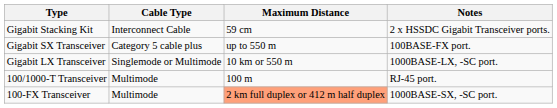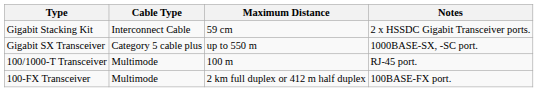 <table class="wikitable" border="1">
 <tr>
 <th>Type</th>
 <th>Cable Type</th>
 <th>Maximum Distance</th>
 <th>Notes</th>
 </tr>
 <tr>
 <td>Gigabit Stacking Kit</td>
 <td>Interconnect Cable</td>
 <td>59 cm</td>
 <td>2 x HSSDC Gigabit Transceiver ports.</td>
 </tr>
 <tr>
 <td>Gigabit SX Transceiver</td>
 <td>Category 5 cable plus</td>
 <td>up to 550 m</td>
-<td>100BASE-FX port.</td>
-</tr>
-<tr>
-<td>Gigabit LX Transceiver</td>
-<td>Singlemode or Multimode</td>
-<td>10 km or 550 m</td>
-<td>1000BASE-LX, -SC port.</td>
+<td>1000BASE-SX, -SC port.</td>
 </tr>
 <tr>
 <td>100/1000-T Transceiver</td>
 <td>Multimode</td>
 <td>100 m</td>
 <td>RJ-45 port.</td>
 </tr>
 <tr>
 <td>100-FX Transceiver</td>
 <td>Multimode</td>
-<td style="background: lightsalmon;">2 km full duplex or 412 m half duplex</td>
-<td>1000BASE-SX, -SC port.</td>
+<td>2 km full duplex or 412 m half duplex</td>
+<td>100BASE-FX port.</td>
 </tr>
 </table>
